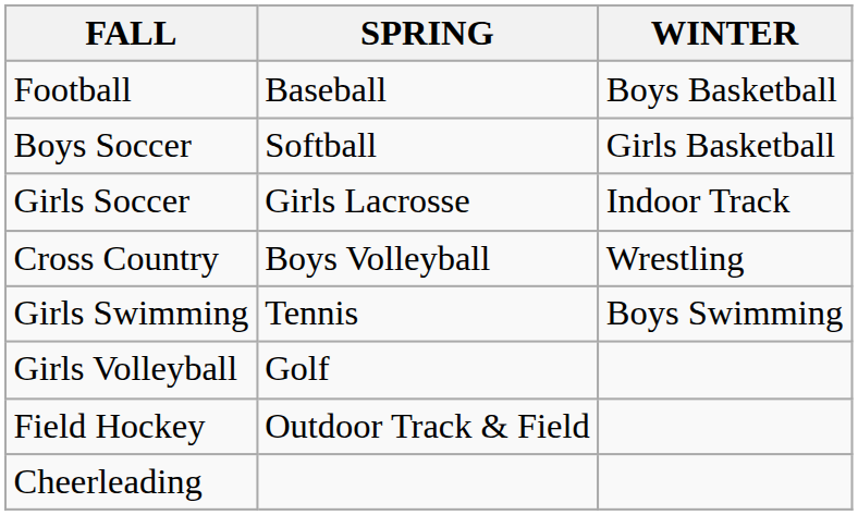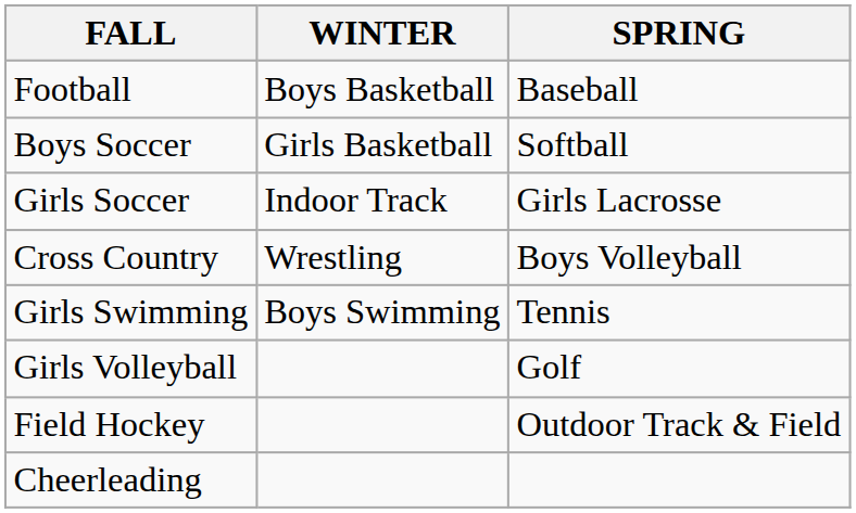 <table class="wikitable">
 <tr>
 <th>FALL</th>
+<th>WINTER</th>
 <th>SPRING</th>
-<th>WINTER</th>
 </tr>
 <tr>
 <td>Football</td>
+<td>Boys Basketball</td>
 <td>Baseball</td>
-<td>Boys Basketball</td>
 </tr>
 <tr>
 <td>Boys Soccer</td>
+<td>Girls Basketball</td>
 <td>Softball</td>
-<td>Girls Basketball</td>
 </tr>
 <tr>
 <td>Girls Soccer</td>
+<td>Indoor Track</td>
 <td>Girls Lacrosse</td>
-<td>Indoor Track</td>
 </tr>
 <tr>
 <td>Cross Country</td>
+<td>Wrestling</td>
 <td>Boys Volleyball</td>
-<td>Wrestling</td>
 </tr>
 <tr>
 <td>Girls Swimming</td>
+<td>Boys Swimming</td>
 <td>Tennis</td>
-<td>Boys Swimming</td>
 </tr>
 <tr>
 <td>Girls Volleyball</td>
+<td></td>
 <td>Golf</td>
-<td></td>
 </tr>
 <tr>
 <td>Field Hockey</td>
+<td></td>
 <td>Outdoor Track & Field</td>
-<td></td>
 </tr>
 <tr>
 <td>Cheerleading</td>
 <td></td>
 <td></td>
 </tr>
 </table>
